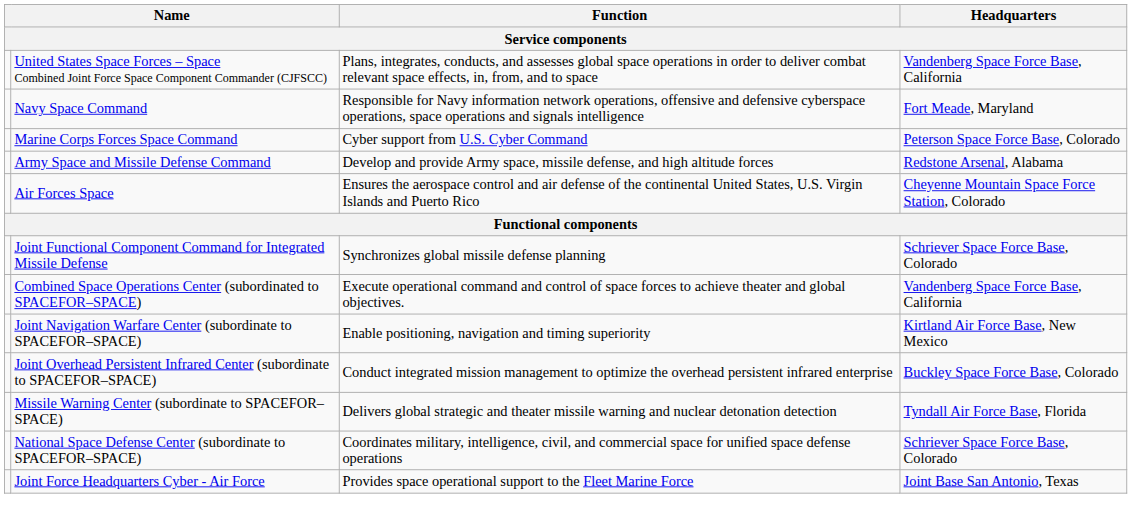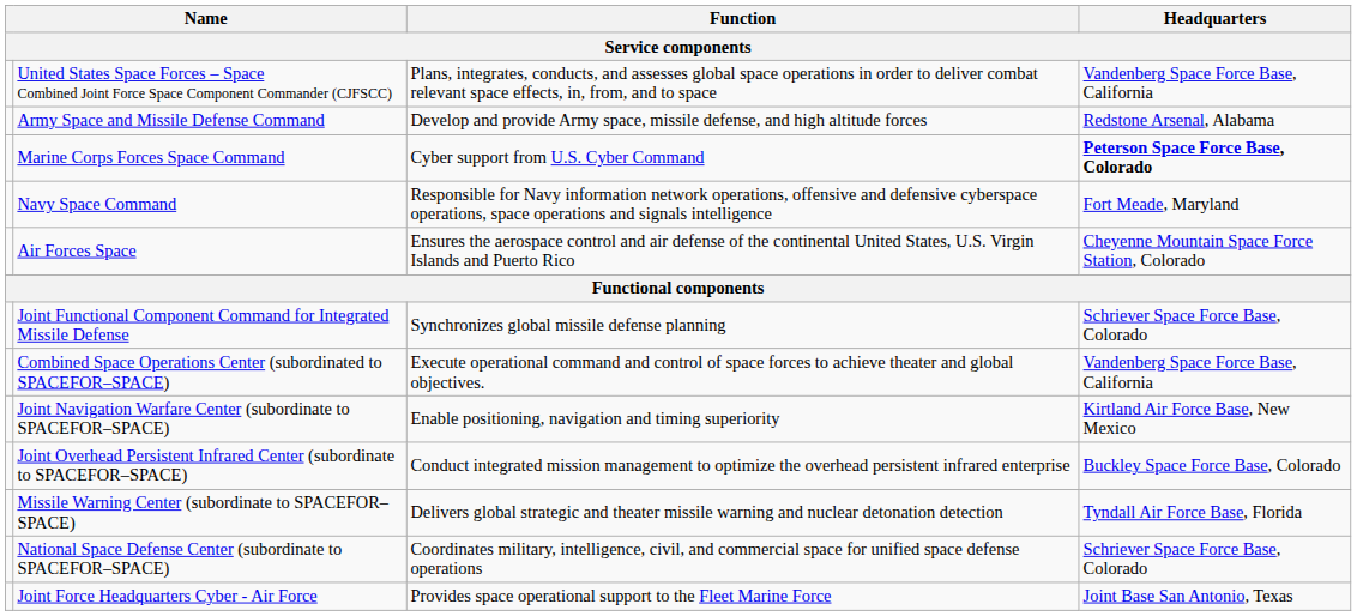 <table class="wikitable">
 <tr>
 <th colspan=2>Name</th>
 <th>Function</th>
 <th>Headquarters</th>
 </tr>
 <tr>
 <th colspan=4>Service components</th>
 </tr>
 <tr>
 <td><br></td>
 <td><a href='#'>United States Space Forces – Space</a><br><small>Combined Joint Force Space Component Commander (CJFSCC)</small></td>
 <td>Plans, integrates, conducts, and assesses global space operations in order to deliver combat relevant space effects, in, from, and to space</td>
 <td><a href='#'>Vandenberg Space Force Base</a>, California</td>
 </tr>
 <tr>
 <td></td>
-<td><a href='#'>Navy Space Command</a></td>
-<td>Responsible for Navy information network operations, offensive and defensive cyberspace operations, space operations and signals intelligence</td>
-<td><a href='#'>Fort Meade</a>, Maryland</td>
+<td><a href='#'>Army Space and Missile Defense Command</a></td>
+<td>Develop and provide Army space, missile defense, and high altitude forces</td>
+<td><a href='#'>Redstone Arsenal</a>, Alabama</td>
 </tr>
 <tr>
 <td></td>
 <td><a href='#'>Marine Corps Forces Space Command</a></td>
 <td>Cyber support from <a href='#'>U.S. Cyber Command</a></td>
-<td><a href='#'>Peterson Space Force Base</a>, Colorado</td>
+<td><strong><a href='#'>Peterson Space Force Base</a>, Colorado</strong></td>
 </tr>
 <tr>
 <td></td>
-<td><a href='#'>Army Space and Missile Defense Command</a></td>
-<td>Develop and provide Army space, missile defense, and high altitude forces</td>
-<td><a href='#'>Redstone Arsenal</a>, Alabama</td>
+<td><a href='#'>Navy Space Command</a></td>
+<td>Responsible for Navy information network operations, offensive and defensive cyberspace operations, space operations and signals intelligence</td>
+<td><a href='#'>Fort Meade</a>, Maryland</td>
 </tr>
 <tr>
 <td></td>
 <td><a href='#'>Air Forces Space</a></td>
 <td>Ensures the aerospace control and air defense of the continental United States, U.S. Virgin Islands and Puerto Rico</td>
 <td><a href='#'>Cheyenne Mountain Space Force Station</a>, Colorado</td>
 </tr>
 <tr>
 <th colspan=4>Functional components</th>
 </tr>
 <tr>
 <td></td>
 <td><a href='#'>Joint Functional Component Command for Integrated Missile Defense</a></td>
 <td>Synchronizes global missile defense planning</td>
 <td><a href='#'>Schriever Space Force Base</a>, Colorado</td>
 </tr>
 <tr>
 <td></td>
 <td><a href='#'>Combined Space Operations Center</a> (subordinated to <a href='#'>SPACEFOR–SPACE</a>)</td>
 <td>Execute operational command and control of space forces to achieve theater and global objectives.</td>
 <td><a href='#'>Vandenberg Space Force Base</a>, California</td>
 </tr>
 <tr>
 <td></td>
 <td><a href='#'>Joint Navigation Warfare Center</a> (subordinate to SPACEFOR–SPACE)</td>
 <td>Enable positioning, navigation and timing superiority</td>
 <td><a href='#'>Kirtland Air Force Base</a>, New Mexico</td>
 </tr>
 <tr>
 <td></td>
 <td><a href='#'>Joint Overhead Persistent Infrared Center</a> (subordinate to SPACEFOR–SPACE)</td>
 <td>Conduct integrated mission management to optimize the overhead persistent infrared enterprise</td>
 <td><a href='#'>Buckley Space Force Base</a>, Colorado</td>
 </tr>
 <tr>
 <td></td>
 <td><a href='#'>Missile Warning Center</a> (subordinate to SPACEFOR–SPACE)</td>
 <td>Delivers global strategic and theater missile warning and nuclear detonation detection</td>
 <td><a href='#'>Tyndall Air Force Base</a>, Florida</td>
 </tr>
 <tr>
 <td></td>
 <td><a href='#'>National Space Defense Center</a> (subordinate to SPACEFOR–SPACE)</td>
 <td>Coordinates military, intelligence, civil, and commercial space for unified space defense operations</td>
 <td><a href='#'>Schriever Space Force Base</a>, Colorado</td>
 </tr>
 <tr>
 <td></td>
 <td><a href='#'>Joint Force Headquarters Cyber - Air Force</a></td>
 <td>Provides space operational support to the <a href='#'>Fleet Marine Force</a></td>
 <td><a href='#'>Joint Base San Antonio</a>, Texas</td>
 </tr>
 </table>
